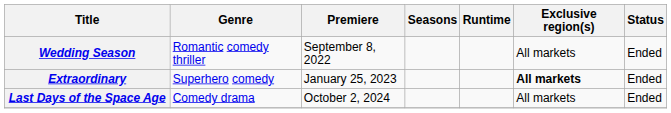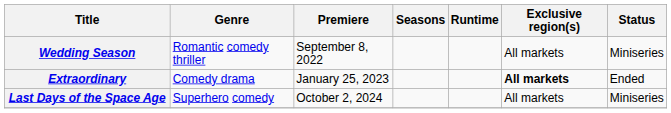 <table class="wikitable plainrowheaders sortable" style="width:100%;">
 <tr>
 <th style="width:25%;">Title</th>
 <th>Genre</th>
 <th>Premiere</th>
 <th>Seasons</th>
 <th>Runtime</th>
 <th>Exclusive region(s)</th>
 <th>Status</th>
 </tr>
 <tr>
 <th scope="row"><em><a href='#'>Wedding Season</a></em></th>
 <td><a href='#'>Romantic</a> <a href='#'>comedy thriller</a></td>
 <td>September 8, 2022</td>
 <td></td>
 <td></td>
 <td>All markets</td>
-<td>Ended</td>
+<td>Miniseries</td>
 </tr>
 <tr>
 <th scope="row"><em><a href='#'>Extraordinary</a></em></th>
-<td><a href='#'>Superhero</a> <a href='#'>comedy</a></td>
+<td><a href='#'>Comedy drama</a></td>
 <td>January 25, 2023</td>
 <td></td>
 <td></td>
 <td><strong>All markets</strong></td>
 <td>Ended</td>
 </tr>
 <tr>
 <th scope="row"><em><a href='#'>Last Days of the Space Age</a></em></th>
-<td><a href='#'>Comedy drama</a></td>
+<td><a href='#'>Superhero</a> <a href='#'>comedy</a></td>
 <td>October 2, 2024</td>
 <td></td>
 <td></td>
 <td>All markets</td>
-<td>Ended</td>
+<td>Miniseries</td>
 </tr>
 <tr>
 </tr>
 </table>
